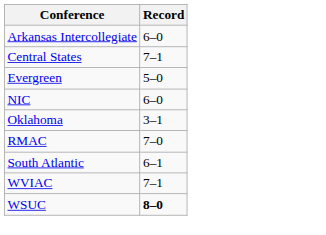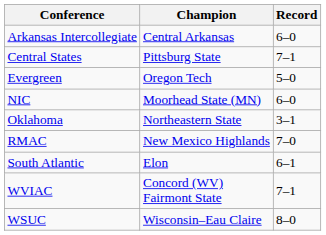 <table class="wikitable">
 <tr>
 <th>Conference</th>
+<th>Champion</th>
 <th>Record</th>
 </tr>
 <tr>
 <td><a href='#'>Arkansas Intercollegiate</a></td>
+<td><a href='#'>Central Arkansas</a></td>
 <td>6–0</td>
 </tr>
 <tr>
 <td><a href='#'>Central States</a></td>
+<td><a href='#'>Pittsburg State</a></td>
 <td>7–1</td>
 </tr>
 <tr>
 <td><a href='#'>Evergreen</a></td>
+<td><a href='#'>Oregon Tech</a></td>
 <td>5–0</td>
 </tr>
 <tr>
 <td><a href='#'>NIC</a></td>
+<td><a href='#'>Moorhead State (MN)</a></td>
 <td>6–0</td>
 </tr>
 <tr>
 <td><a href='#'>Oklahoma</a></td>
+<td><a href='#'>Northeastern State</a></td>
 <td>3–1</td>
 </tr>
 <tr>
 <td><a href='#'>RMAC</a></td>
+<td><a href='#'>New Mexico Highlands</a></td>
 <td>7–0</td>
 </tr>
 <tr>
 <td><a href='#'>South Atlantic</a></td>
+<td><a href='#'>Elon</a></td>
 <td>6–1</td>
 </tr>
 <tr>
 <td><a href='#'>WVIAC</a></td>
+<td><a href='#'>Concord (WV)</a><br><a href='#'>Fairmont State</a></td>
 <td>7–1</td>
 </tr>
 <tr>
 <td><a href='#'>WSUC</a></td>
-<td><strong>8–0</strong></td>
+<td><a href='#'>Wisconsin–Eau Claire</a></td>
+<td>8–0</td>
 </tr>
 </table>
